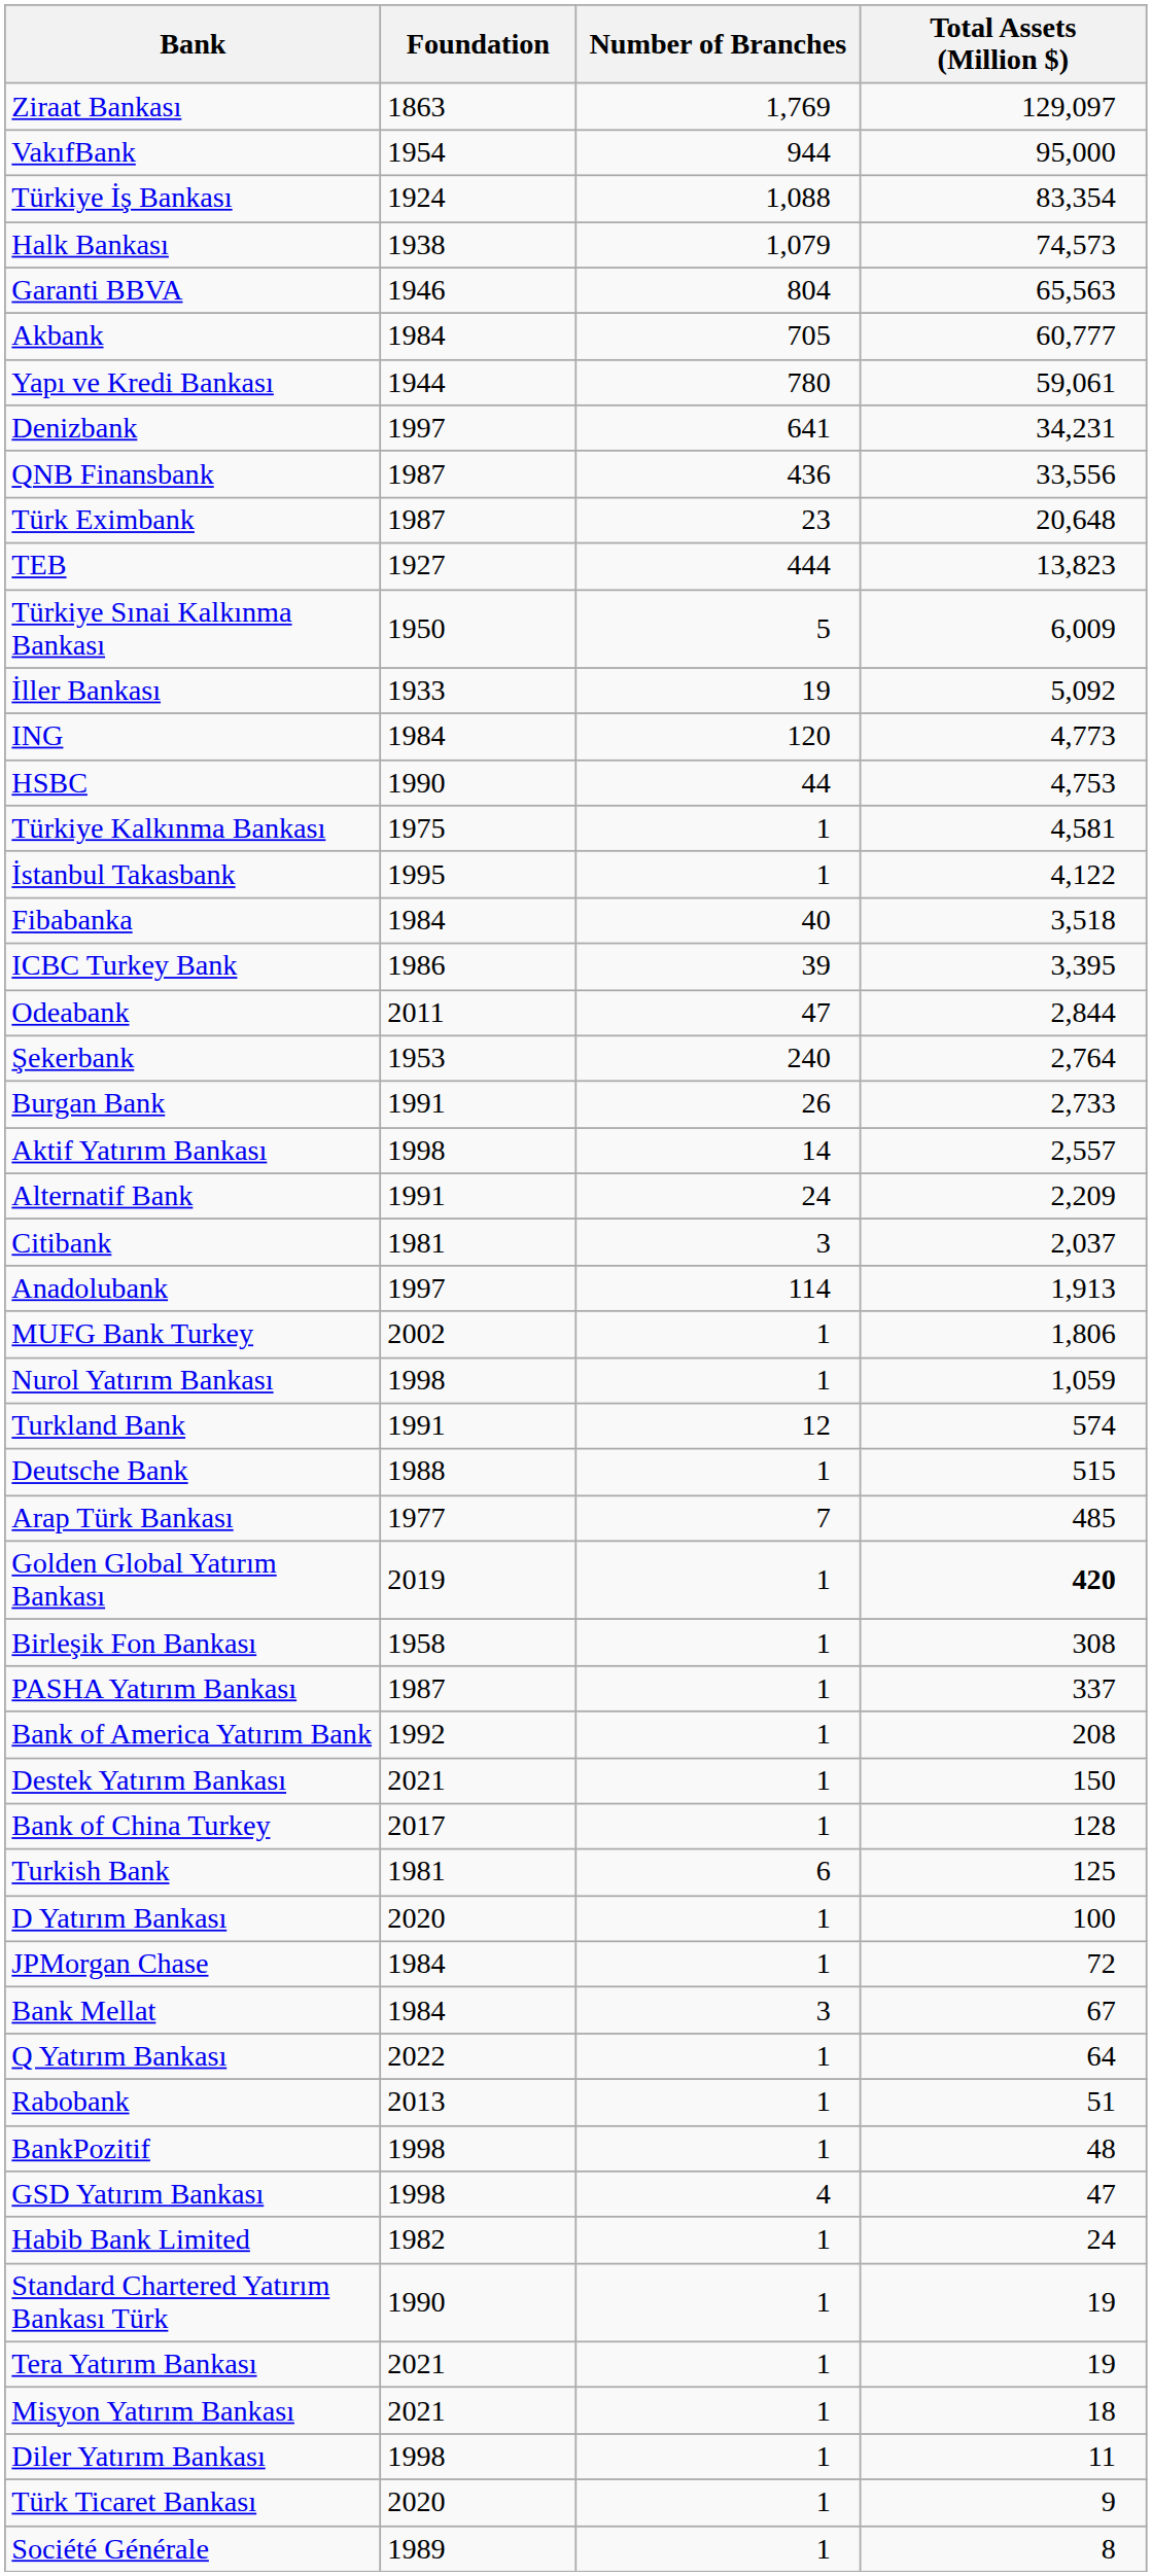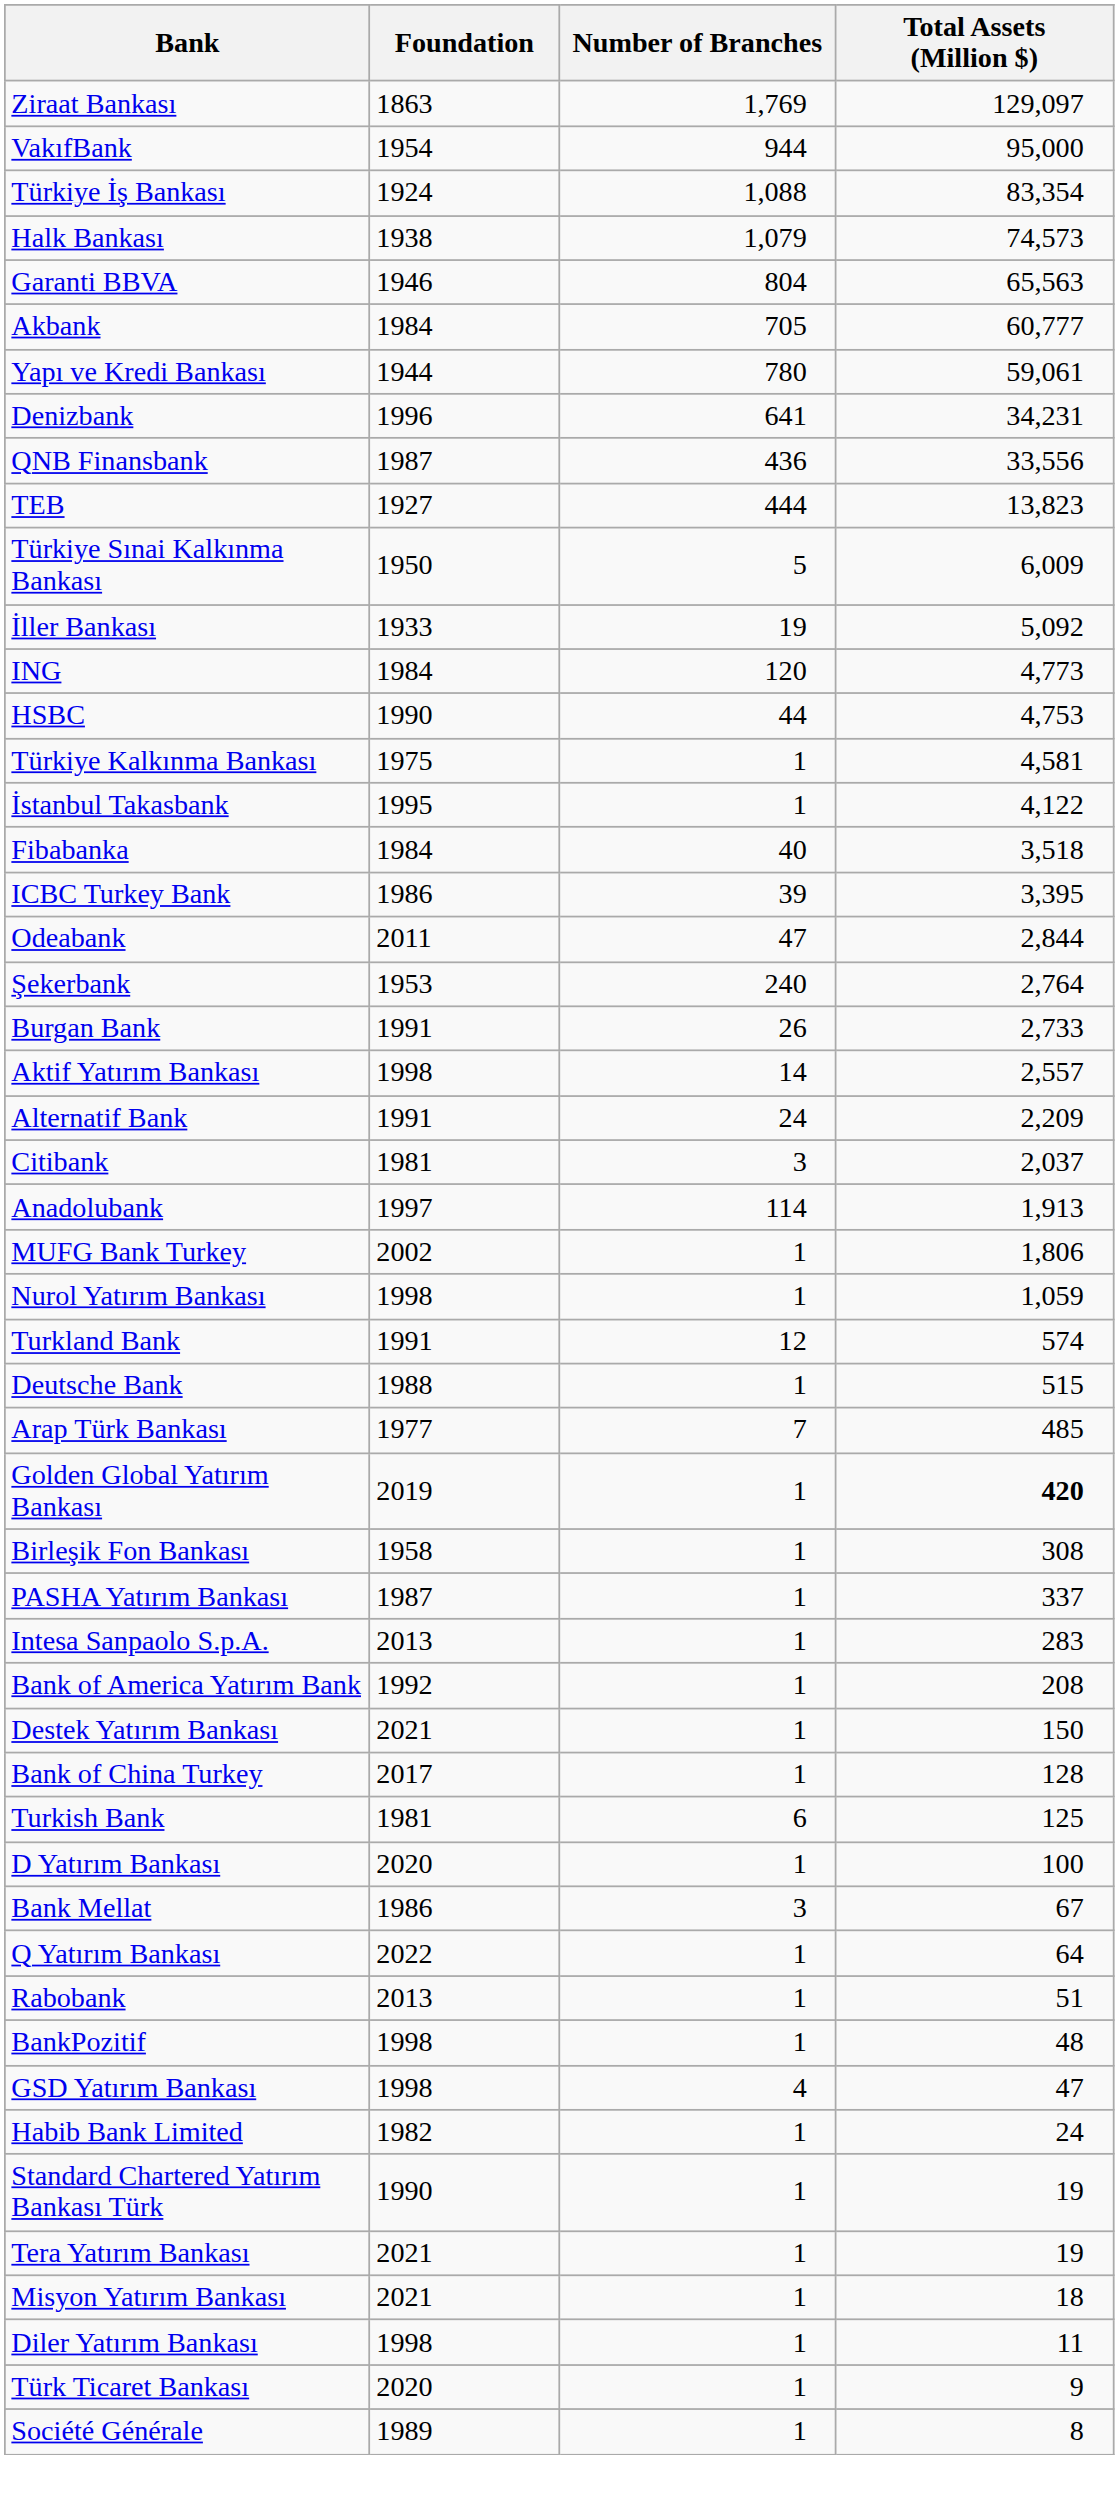 <table class="wikitable sortable">
 <tr>
 <th scope="col" width="200px">Bank</th>
 <th scope="col" width="100px">Foundation</th>
 <th scope="col" width="150px">Number of Branches</th>
 <th scope="col" width="150px">Total Assets <br> (Million $)</th>
 </tr>
 <tr>
 <td><a href='#'>Ziraat Bankası</a></td>
 <td>1863</td>
 <td style="text-align: right; padding-right: 1em;">1,769</td>
 <td style="text-align: right; padding-right: 1em;">129,097</td>
 </tr>
 <tr>
 <td><a href='#'>VakıfBank</a></td>
 <td>1954</td>
 <td style="text-align: right; padding-right: 1em;">944</td>
 <td style="text-align: right; padding-right: 1em;">95,000</td>
 </tr>
 <tr>
 <td><a href='#'>Türkiye İş Bankası</a></td>
 <td>1924</td>
 <td style="text-align: right; padding-right: 1em;">1,088</td>
 <td style="text-align: right; padding-right: 1em;">83,354</td>
 </tr>
 <tr>
 <td><a href='#'>Halk Bankası</a></td>
 <td>1938</td>
 <td style="text-align: right; padding-right: 1em;">1,079</td>
 <td style="text-align: right; padding-right: 1em;">74,573</td>
 </tr>
 <tr>
 <td><a href='#'>Garanti BBVA</a></td>
 <td>1946</td>
 <td style="text-align: right; padding-right: 1em;">804</td>
 <td style="text-align: right; padding-right: 1em;">65,563</td>
 </tr>
 <tr>
 <td><a href='#'>Akbank</a></td>
 <td>1984</td>
 <td style="text-align: right; padding-right: 1em;">705</td>
 <td style="text-align: right; padding-right: 1em;">60,777</td>
 </tr>
 <tr>
 <td><a href='#'>Yapı ve Kredi Bankası</a></td>
 <td>1944</td>
 <td style="text-align: right; padding-right: 1em;">780</td>
 <td style="text-align: right; padding-right: 1em;">59,061</td>
 </tr>
 <tr>
 <td><a href='#'>Denizbank</a></td>
-<td>1997</td>
+<td>1996</td>
 <td style="text-align: right; padding-right: 1em;">641</td>
 <td style="text-align: right; padding-right: 1em;">34,231</td>
 </tr>
 <tr>
 <td><a href='#'>QNB Finansbank</a></td>
 <td>1987</td>
 <td style="text-align: right; padding-right: 1em;">436</td>
 <td style="text-align: right; padding-right: 1em;">33,556</td>
-</tr>
-<tr>
-<td><a href='#'>Türk Eximbank</a></td>
-<td>1987</td>
-<td style="text-align: right; padding-right: 1em;">23</td>
-<td style="text-align: right; padding-right: 1em;">20,648</td>
 </tr>
 <tr>
 <td><a href='#'>TEB</a></td>
 <td>1927</td>
 <td style="text-align: right; padding-right: 1em;">444</td>
 <td style="text-align: right; padding-right: 1em;">13,823</td>
 </tr>
 <tr>
 <td><a href='#'>Türkiye Sınai Kalkınma Bankası</a></td>
 <td>1950</td>
 <td style="text-align: right; padding-right: 1em;">5</td>
 <td style="text-align: right; padding-right: 1em;">6,009</td>
 </tr>
 <tr>
 <td><a href='#'>İller Bankası</a></td>
 <td>1933</td>
 <td style="text-align: right; padding-right: 1em;">19</td>
 <td style="text-align: right; padding-right: 1em;">5,092</td>
 </tr>
 <tr>
 <td><a href='#'>ING</a></td>
 <td>1984</td>
 <td style="text-align: right; padding-right: 1em;">120</td>
 <td style="text-align: right; padding-right: 1em;">4,773</td>
 </tr>
 <tr>
 <td><a href='#'>HSBC</a></td>
 <td>1990</td>
 <td style="text-align: right; padding-right: 1em;">44</td>
 <td style="text-align: right; padding-right: 1em;">4,753</td>
 </tr>
 <tr>
 <td><a href='#'>Türkiye Kalkınma Bankası</a></td>
 <td>1975</td>
 <td style="text-align: right; padding-right: 1em;">1</td>
 <td style="text-align: right; padding-right: 1em;">4,581</td>
 </tr>
 <tr>
 <td><a href='#'>İstanbul Takasbank</a></td>
 <td>1995</td>
 <td style="text-align: right; padding-right: 1em;">1</td>
 <td style="text-align: right; padding-right: 1em;">4,122</td>
 </tr>
 <tr>
 <td><a href='#'>Fibabanka</a></td>
 <td>1984</td>
 <td style="text-align: right; padding-right: 1em;">40</td>
 <td style="text-align: right; padding-right: 1em;">3,518</td>
 </tr>
 <tr>
 <td><a href='#'>ICBC Turkey Bank</a></td>
 <td>1986</td>
 <td style="text-align: right; padding-right: 1em;">39</td>
 <td style="text-align: right; padding-right: 1em;">3,395</td>
 </tr>
 <tr>
 <td><a href='#'>Odeabank</a></td>
 <td>2011</td>
 <td style="text-align: right; padding-right: 1em;">47</td>
 <td style="text-align: right; padding-right: 1em;">2,844</td>
 </tr>
 <tr>
 <td><a href='#'>Şekerbank</a></td>
 <td>1953</td>
 <td style="text-align: right; padding-right: 1em;">240</td>
 <td style="text-align: right; padding-right: 1em;">2,764</td>
 </tr>
 <tr>
 <td><a href='#'>Burgan Bank</a></td>
 <td>1991</td>
 <td style="text-align: right; padding-right: 1em;">26</td>
 <td style="text-align: right; padding-right: 1em;">2,733</td>
 </tr>
 <tr>
 <td><a href='#'>Aktif Yatırım Bankası</a></td>
 <td>1998</td>
 <td style="text-align: right; padding-right: 1em;">14</td>
 <td style="text-align: right; padding-right: 1em;">2,557</td>
 </tr>
 <tr>
 <td><a href='#'>Alternatif Bank</a></td>
 <td>1991</td>
 <td style="text-align: right; padding-right: 1em;">24</td>
 <td style="text-align: right; padding-right: 1em;">2,209</td>
 </tr>
 <tr>
 <td><a href='#'>Citibank</a></td>
 <td>1981</td>
 <td style="text-align: right; padding-right: 1em;">3</td>
 <td style="text-align: right; padding-right: 1em;">2,037</td>
 </tr>
 <tr>
 <td><a href='#'>Anadolubank</a></td>
 <td>1997</td>
 <td style="text-align: right; padding-right: 1em;">114</td>
 <td style="text-align: right; padding-right: 1em;">1,913</td>
 </tr>
 <tr>
 <td><a href='#'>MUFG Bank Turkey</a></td>
 <td>2002</td>
 <td style="text-align: right; padding-right: 1em;">1</td>
 <td style="text-align: right; padding-right: 1em;">1,806</td>
 </tr>
 <tr>
 <td><a href='#'>Nurol Yatırım Bankası</a></td>
 <td>1998</td>
 <td style="text-align: right; padding-right: 1em;">1</td>
 <td style="text-align: right; padding-right: 1em;">1,059</td>
 </tr>
 <tr>
 <td><a href='#'>Turkland Bank</a></td>
 <td>1991</td>
 <td style="text-align: right; padding-right: 1em;">12</td>
 <td style="text-align: right; padding-right: 1em;">574</td>
 </tr>
 <tr>
 <td><a href='#'>Deutsche Bank</a></td>
 <td>1988</td>
 <td style="text-align: right; padding-right: 1em;">1</td>
 <td style="text-align: right; padding-right: 1em;">515</td>
 </tr>
 <tr>
 <td><a href='#'>Arap Türk Bankası</a></td>
 <td>1977</td>
 <td style="text-align: right; padding-right: 1em;">7</td>
 <td style="text-align: right; padding-right: 1em;">485</td>
 </tr>
 <tr>
 <td><a href='#'>Golden Global Yatırım Bankası</a></td>
 <td>2019</td>
 <td style="text-align: right; padding-right: 1em;">1</td>
 <td style="text-align: right; padding-right: 1em;"><strong>420</strong></td>
 </tr>
 <tr>
 <td><a href='#'>Birleşik Fon Bankası</a></td>
 <td>1958</td>
 <td style="text-align: right; padding-right: 1em;">1</td>
 <td style="text-align: right; padding-right: 1em;">308</td>
 </tr>
 <tr>
 <td><a href='#'>PASHA Yatırım Bankası</a></td>
 <td>1987</td>
 <td style="text-align: right; padding-right: 1em;">1</td>
 <td style="text-align: right; padding-right: 1em;">337</td>
 </tr>
 <tr>
+<td><a href='#'>Intesa Sanpaolo S.p.A.</a></td>
+<td>2013</td>
+<td style="text-align: right; padding-right: 1em;">1</td>
+<td style="text-align: right; padding-right: 1em;">283</td>
+</tr>
+<tr>
 <td><a href='#'>Bank of America Yatırım Bank</a></td>
 <td>1992</td>
 <td style="text-align: right; padding-right: 1em;">1</td>
 <td style="text-align: right; padding-right: 1em;">208</td>
 </tr>
 <tr>
 <td><a href='#'>Destek Yatırım Bankası</a></td>
 <td>2021</td>
 <td style="text-align: right; padding-right: 1em;">1</td>
 <td style="text-align: right; padding-right: 1em;">150</td>
 </tr>
 <tr>
 <td><a href='#'>Bank of China Turkey</a></td>
 <td>2017</td>
 <td style="text-align: right; padding-right: 1em;">1</td>
 <td style="text-align: right; padding-right: 1em;">128</td>
 </tr>
 <tr>
 <td><a href='#'>Turkish Bank</a></td>
 <td>1981</td>
 <td style="text-align: right; padding-right: 1em;">6</td>
 <td style="text-align: right; padding-right: 1em;">125</td>
 </tr>
 <tr>
 <td><a href='#'>D Yatırım Bankası</a></td>
 <td>2020</td>
 <td style="text-align: right; padding-right: 1em;">1</td>
 <td style="text-align: right; padding-right: 1em;">100</td>
 </tr>
 <tr>
-<td><a href='#'>JPMorgan Chase</a></td>
-<td>1984</td>
-<td style="text-align: right; padding-right: 1em;">1</td>
-<td style="text-align: right; padding-right: 1em;">72</td>
-</tr>
-<tr>
 <td><a href='#'>Bank Mellat</a></td>
-<td>1984</td>
+<td>1986</td>
 <td style="text-align: right; padding-right: 1em;">3</td>
 <td style="text-align: right; padding-right: 1em;">67</td>
 </tr>
 <tr>
 <td><a href='#'>Q Yatırım Bankası</a></td>
 <td>2022</td>
 <td style="text-align: right; padding-right: 1em;">1</td>
 <td style="text-align: right; padding-right: 1em;">64</td>
 </tr>
 <tr>
 <td><a href='#'>Rabobank</a></td>
 <td>2013</td>
 <td style="text-align: right; padding-right: 1em;">1</td>
 <td style="text-align: right; padding-right: 1em;">51</td>
 </tr>
 <tr>
 <td><a href='#'>BankPozitif</a></td>
 <td>1998</td>
 <td style="text-align: right; padding-right: 1em;">1</td>
 <td style="text-align: right; padding-right: 1em;">48</td>
 </tr>
 <tr>
 <td><a href='#'>GSD Yatırım Bankası</a></td>
 <td>1998</td>
 <td style="text-align: right; padding-right: 1em;">4</td>
 <td style="text-align: right; padding-right: 1em;">47</td>
 </tr>
 <tr>
 <td><a href='#'>Habib Bank Limited</a></td>
 <td>1982</td>
 <td style="text-align: right; padding-right: 1em;">1</td>
 <td style="text-align: right; padding-right: 1em;">24</td>
 </tr>
 <tr>
 <td><a href='#'>Standard Chartered Yatırım Bankası Türk</a></td>
 <td>1990</td>
 <td style="text-align: right; padding-right: 1em;">1</td>
 <td style="text-align: right; padding-right: 1em;">19</td>
 </tr>
 <tr>
 <td><a href='#'>Tera Yatırım Bankası</a></td>
 <td>2021</td>
 <td style="text-align: right; padding-right: 1em;">1</td>
 <td style="text-align: right; padding-right: 1em;">19</td>
 </tr>
 <tr>
 <td><a href='#'>Misyon Yatırım Bankası</a></td>
 <td>2021</td>
 <td style="text-align: right; padding-right: 1em;">1</td>
 <td style="text-align: right; padding-right: 1em;">18</td>
 </tr>
 <tr>
 <td><a href='#'>Diler Yatırım Bankası</a></td>
 <td>1998</td>
 <td style="text-align: right; padding-right: 1em;">1</td>
 <td style="text-align: right; padding-right: 1em;">11</td>
 </tr>
 <tr>
 <td><a href='#'>Türk Ticaret Bankası</a></td>
 <td>2020</td>
 <td style="text-align: right; padding-right: 1em;">1</td>
 <td style="text-align: right; padding-right: 1em;">9</td>
 </tr>
 <tr>
 <td><a href='#'>Société Générale</a></td>
 <td>1989</td>
 <td style="text-align: right; padding-right: 1em;">1</td>
 <td style="text-align: right; padding-right: 1em;">8</td>
 </tr>
 </table>
